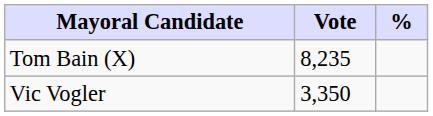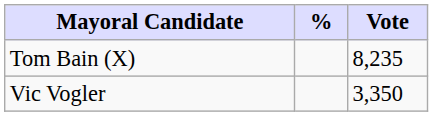 <table class="wikitable">
 <tr>
 <th style="background:#ddf; width:200px;">Mayoral Candidate </th>
+<th style="background:#ddf; width:30px;">%</th>
 <th style="background:#ddf; width:50px;">Vote</th>
-<th style="background:#ddf; width:30px;">%</th>
 </tr>
 <tr>
 <td>Tom Bain (X)</td>
+<td></td>
 <td>8,235</td>
-<td></td>
 </tr>
 <tr>
 <td>Vic Vogler</td>
+<td></td>
 <td>3,350</td>
-<td></td>
 </tr>
 </table>
